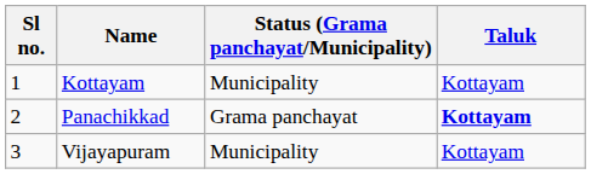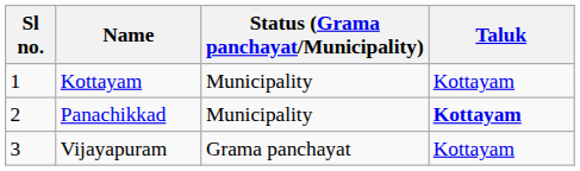 <table class="wikitable sortable" style="font-size: 95%;">
 <tr>
 <th width="30px">Sl no.</th>
 <th width="100px">Name</th>
 <th width="130px">Status (<a href='#'>Grama panchayat</a>/Municipality)</th>
 <th width="100px"><a href='#'>Taluk</a></th>
 </tr>
 <tr>
 <td>1</td>
 <td><a href='#'>Kottayam</a></td>
 <td>Municipality</td>
 <td><a href='#'>Kottayam</a></td>
 </tr>
 <tr>
 <td>2</td>
 <td><a href='#'>Panachikkad</a></td>
-<td>Grama panchayat</td>
+<td>Municipality</td>
 <td><strong><a href='#'>Kottayam</a></strong></td>
 </tr>
 <tr>
 <td>3</td>
 <td>Vijayapuram</td>
-<td>Municipality</td>
+<td>Grama panchayat</td>
 <td><a href='#'>Kottayam</a></td>
 </tr>
 </table>
